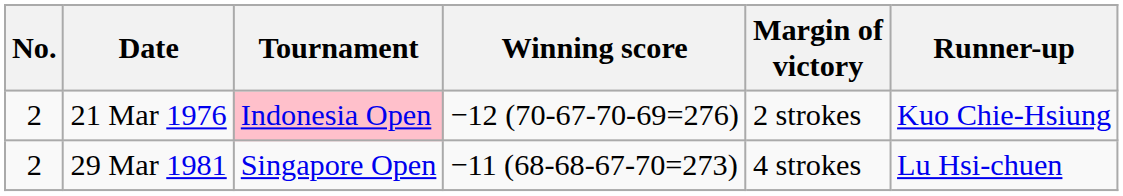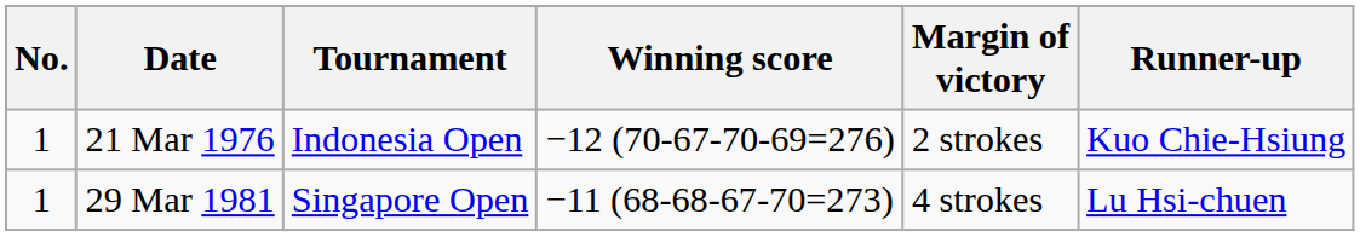 <table class="wikitable" style="font-size:95%;">
 <tr>
 <th>No.</th>
 <th>Date</th>
 <th>Tournament</th>
 <th>Winning score</th>
 <th>Margin of<br>victory</th>
 <th>Runner-up</th>
 </tr>
 <tr>
-<td align=center>2</td>
+<td align=center>1</td>
 <td align=right>21 Mar <a href='#'>1976</a></td>
-<td style="background: pink;"><a href='#'>Indonesia Open</a></td>
+<td><a href='#'>Indonesia Open</a></td>
 <td>−12 (70-67-70-69=276)</td>
 <td>2 strokes</td>
 <td> <a href='#'>Kuo Chie-Hsiung</a></td>
 </tr>
 <tr>
-<td align=center>2</td>
+<td align=center>1</td>
 <td align=right>29 Mar <a href='#'>1981</a></td>
 <td><a href='#'>Singapore Open</a></td>
 <td>−11 (68-68-67-70=273)</td>
 <td>4 strokes</td>
 <td> <a href='#'>Lu Hsi-chuen</a></td>
 </tr>
 </table>
